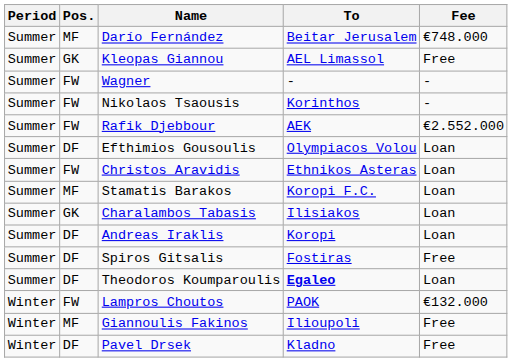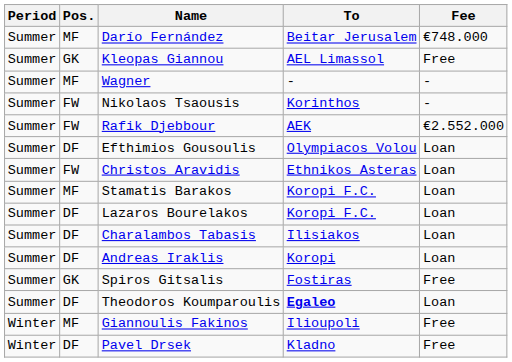 <table class="wikitable">
 <tr>
 <th>Period</th>
 <th>Pos.</th>
 <th>Name</th>
 <th>To</th>
 <th>Fee</th>
 </tr>
 <tr>
 <td>Summer</td>
 <td>MF</td>
 <td> <a href='#'>Darío Fernández</a></td>
 <td>    <a href='#'>Beitar Jerusalem</a></td>
 <td>€748.000</td>
 </tr>
 <tr>
 <td>Summer</td>
 <td>GK</td>
 <td> <a href='#'>Kleopas Giannou</a></td>
 <td> <a href='#'>AEL Limassol</a></td>
 <td>Free</td>
 </tr>
 <tr>
 <td>Summer</td>
-<td>FW</td>
+<td>MF</td>
 <td> <a href='#'>Wagner</a></td>
 <td>-</td>
 <td>-</td>
 </tr>
 <tr>
 <td>Summer</td>
 <td>FW</td>
 <td> Nikolaos Tsaousis</td>
 <td> <a href='#'>Korinthos</a></td>
 <td>-</td>
 </tr>
 <tr>
 <td>Summer</td>
 <td>FW</td>
 <td> <a href='#'>Rafik Djebbour</a></td>
 <td>  <a href='#'>AEK</a></td>
 <td>€2.552.000</td>
 </tr>
 <tr>
 <td>Summer</td>
 <td>DF</td>
 <td> Efthimios Gousoulis</td>
 <td> <a href='#'>Olympiacos Volou</a></td>
 <td>Loan</td>
 </tr>
 <tr>
 <td>Summer</td>
 <td>FW</td>
 <td> <a href='#'>Christos Aravidis</a></td>
 <td> <a href='#'>Ethnikos Asteras</a></td>
 <td>Loan</td>
 </tr>
 <tr>
 <td>Summer</td>
 <td>MF</td>
 <td> Stamatis Barakos</td>
 <td> <a href='#'>Koropi F.C.</a></td>
 <td>Loan</td>
 </tr>
 <tr>
 <td>Summer</td>
-<td>GK</td>
+<td>DF</td>
+<td> Lazaros Bourelakos</td>
+<td> <a href='#'>Koropi F.C.</a></td>
+<td>Loan</td>
+</tr>
+<tr>
+<td>Summer</td>
+<td>DF</td>
 <td> <a href='#'>Charalambos Tabasis</a></td>
 <td> <a href='#'>Ilisiakos</a></td>
 <td>Loan</td>
 </tr>
 <tr>
 <td>Summer</td>
 <td>DF</td>
 <td> <a href='#'>Andreas Iraklis</a></td>
 <td> <a href='#'>Koropi</a></td>
 <td>Loan</td>
 </tr>
 <tr>
 <td>Summer</td>
-<td>DF</td>
+<td>GK</td>
 <td> Spiros Gitsalis</td>
 <td> <a href='#'>Fostiras</a></td>
 <td>Free</td>
 </tr>
 <tr>
 <td>Summer</td>
 <td>DF</td>
 <td> Theodoros Koumparoulis</td>
 <td><strong> <a href='#'>Egaleo</a></strong></td>
 <td>Loan</td>
-</tr>
-<tr>
-<td>Winter</td>
-<td>FW</td>
-<td> <a href='#'>Lampros Choutos</a></td>
-<td> <a href='#'>PAOK</a></td>
-<td>€132.000</td>
 </tr>
 <tr>
 <td>Winter</td>
 <td>MF</td>
 <td> <a href='#'>Giannoulis Fakinos</a></td>
 <td> <a href='#'>Ilioupoli</a></td>
 <td>Free</td>
 </tr>
 <tr>
 <td>Winter</td>
 <td>DF</td>
 <td> <a href='#'>Pavel Drsek</a></td>
 <td> <a href='#'>Kladno</a></td>
 <td>Free</td>
 </tr>
 </table>
